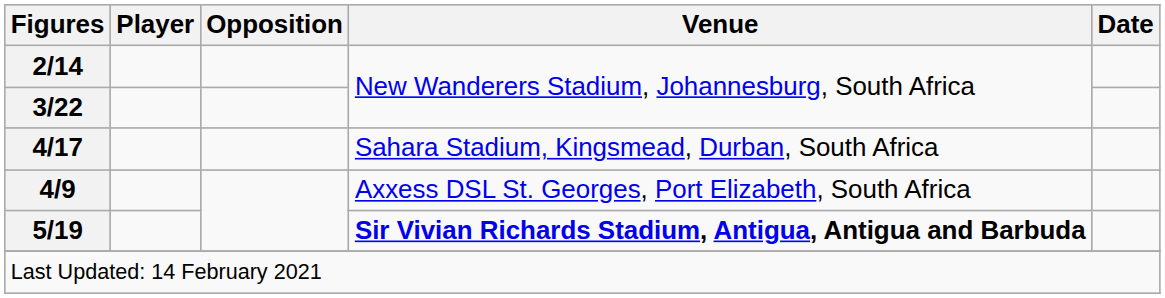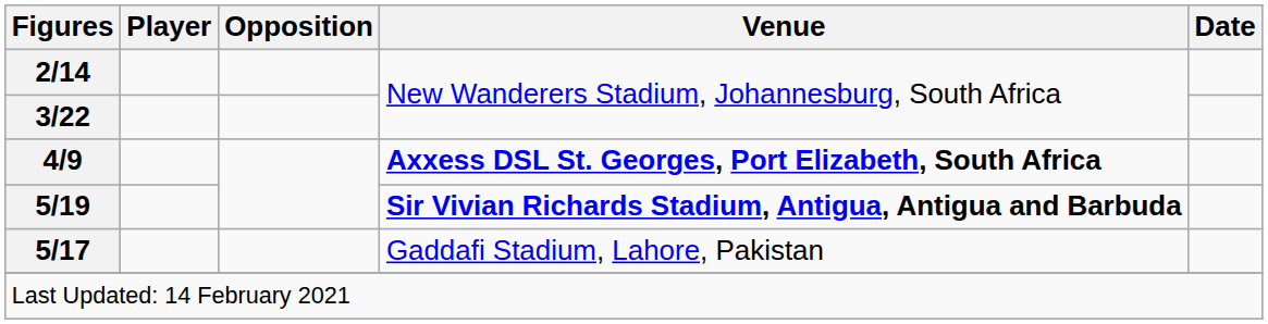 <table class="wikitable plainrowheaders sortable">
 <tr>
 <th scope=col>Figures</th>
 <th scope=col>Player</th>
 <th scope=col>Opposition</th>
 <th scope=col>Venue</th>
 <th scope=col>Date</th>
 </tr>
 <tr>
 <th>2/14</th>
 <td></td>
 <td></td>
 <td rowspan=2><a href='#'>New Wanderers Stadium</a>, <a href='#'>Johannesburg</a>, South Africa</td>
 <td></td>
 </tr>
 <tr>
 <th>3/22</th>
 <td></td>
 <td></td>
 <td></td>
 </tr>
 <tr>
-<th>4/17</th>
-<td></td>
-<td></td>
-<td><a href='#'>Sahara Stadium, Kingsmead</a>, <a href='#'>Durban</a>, South Africa</td>
-<td> </td>
-</tr>
-<tr>
 <th>4/9</th>
 <td></td>
 <td rowspan=2></td>
-<td><a href='#'>Axxess DSL St. Georges</a>, <a href='#'>Port Elizabeth</a>, South Africa</td>
+<td><strong><a href='#'>Axxess DSL St. Georges</a>, <a href='#'>Port Elizabeth</a>, South Africa</strong></td>
 <td></td>
 </tr>
 <tr>
 <th>5/19</th>
 <td></td>
 <td><strong><a href='#'>Sir Vivian Richards Stadium</a>, <a href='#'>Antigua</a>, Antigua and Barbuda</strong></td>
 <td></td>
 </tr>
 <tr>
+<th>5/17</th>
+<td></td>
+<td></td>
+<td><a href='#'>Gaddafi Stadium</a>, <a href='#'>Lahore</a>, Pakistan</td>
+<td> </td>
+</tr>
+<tr>
 </tr>
 <tr class=sortbottom>
 <td colspan=5><small>Last Updated: 14 February 2021</small></td>
 </tr>
 </table>
